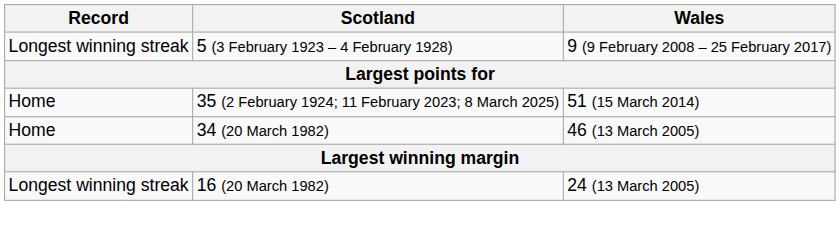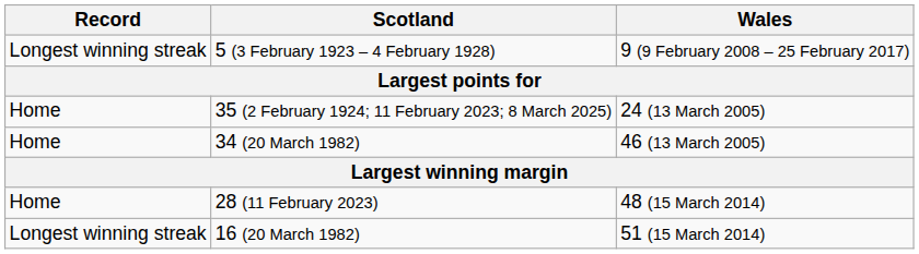 <table class="wikitable">
 <tr>
 <th>Record</th>
 <th>Scotland</th>
 <th>Wales</th>
 </tr>
 <tr>
 <td>Longest winning streak</td>
 <td>5 <small>(3 February 1923 – 4 February 1928)</small></td>
 <td>9 <small>(9 February 2008 – 25 February 2017)</small></td>
 </tr>
 <tr>
 <th colspan=3 align=center>Largest points for</th>
 </tr>
 <tr>
 <td>Home</td>
 <td>35 <small>(2 February 1924; 11 February 2023; 8 March 2025)</small></td>
-<td>51 <small>(15 March 2014)</small></td>
+<td>24 <small>(13 March 2005)</small></td>
 </tr>
 <tr>
 <td>Home</td>
 <td>34 <small>(20 March 1982)</small></td>
 <td>46 <small>(13 March 2005)</small></td>
 </tr>
 <tr>
 <th colspan=3 align=center>Largest winning margin</th>
 </tr>
 <tr>
+<td>Home</td>
+<td>28 <small>(11 February 2023)</small></td>
+<td>48 <small>(15 March 2014)</small></td>
+</tr>
+<tr>
 <td>Longest winning streak</td>
 <td>16 <small>(20 March 1982)</small></td>
-<td>24 <small>(13 March 2005)</small></td>
+<td>51 <small>(15 March 2014)</small></td>
 </tr>
 </table>
